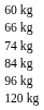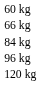 <table>
 <tr>
 <td>60 kg</td>
 <td></td>
 <td></td>
 <td></td>
 </tr>
 <tr>
 <td>66 kg</td>
-<td></td>
-<td></td>
-<td></td>
-</tr>
-<tr>
-<td>74 kg</td>
 <td></td>
 <td></td>
 <td></td>
 </tr>
 <tr>
 <td>84 kg</td>
 <td></td>
 <td></td>
 <td></td>
 </tr>
 <tr>
 <td>96 kg</td>
 <td></td>
 <td></td>
 <td></td>
 </tr>
 <tr>
 <td>120 kg</td>
 <td></td>
 <td></td>
 <td></td>
 </tr>
 <tr>
 </tr>
 </table>
